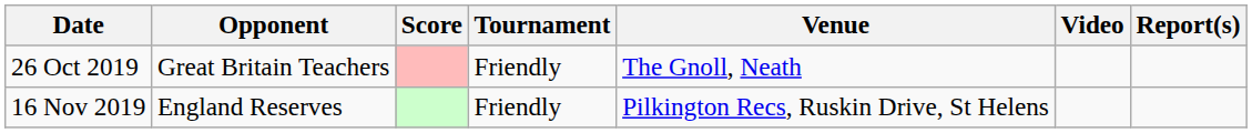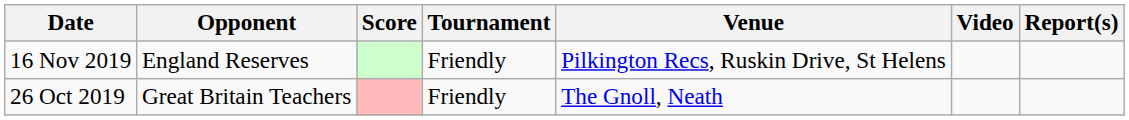 <table class=wikitable>
 <tr>
 <th>Date</th>
 <th>Opponent</th>
 <th>Score</th>
 <th>Tournament</th>
 <th>Venue</th>
 <th>Video</th>
 <th>Report(s)</th>
 </tr>
 <tr>
+<td>16 Nov 2019</td>
+<td> England Reserves</td>
+<td bgcolor="#CCFFCC"></td>
+<td>Friendly</td>
+<td> <a href='#'>Pilkington Recs</a>, Ruskin Drive, St Helens</td>
+<td align=center></td>
+<td align=center></td>
+</tr>
+<tr>
 <td>26 Oct 2019</td>
 <td> Great Britain Teachers</td>
 <td bgcolor="#FFBBBB"></td>
 <td>Friendly</td>
 <td> <a href='#'>The Gnoll</a>, <a href='#'>Neath</a></td>
 <td align=center></td>
 <td align=center></td>
 </tr>
-<tr>
-<td>16 Nov 2019</td>
-<td> England Reserves</td>
-<td bgcolor="#CCFFCC"></td>
-<td>Friendly</td>
-<td> <a href='#'>Pilkington Recs</a>, Ruskin Drive, St Helens</td>
-<td align=center></td>
-<td align=center></td>
-</tr>
 </table>
